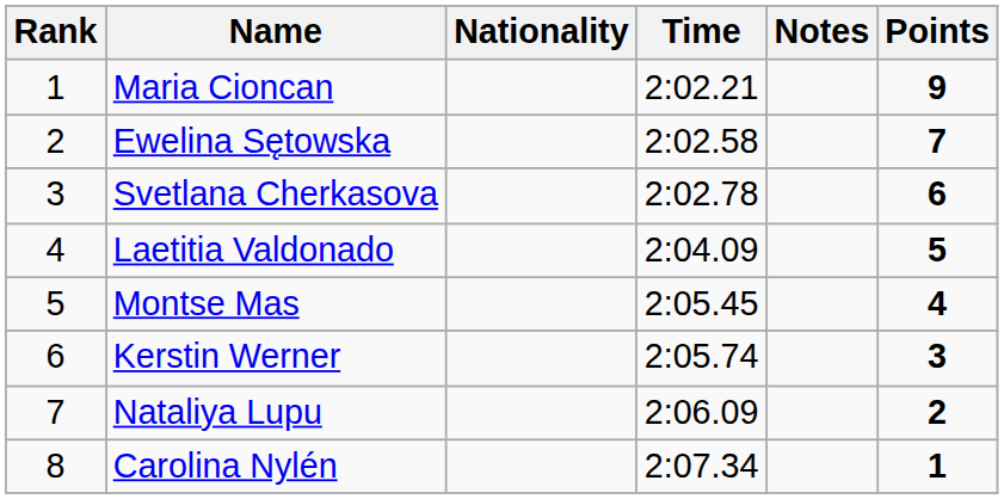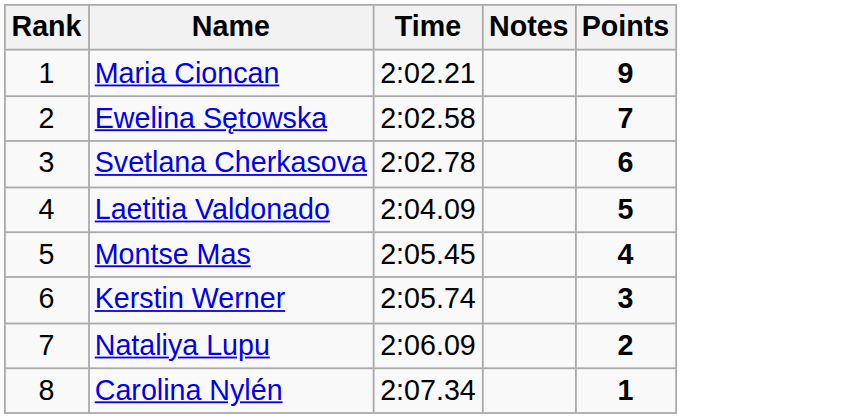 <table class="wikitable sortable" style="text-align:center">
 <tr>
 <th>Rank</th>
 <th>Name</th>
-<th>Nationality</th>
 <th>Time</th>
 <th>Notes</th>
 <th>Points</th>
 </tr>
 <tr>
 <td>1</td>
 <td align=left><a href='#'>Maria Cioncan</a></td>
-<td align=left></td>
 <td>2:02.21</td>
 <td></td>
 <td><strong>9</strong></td>
 </tr>
 <tr>
 <td>2</td>
 <td align=left><a href='#'>Ewelina Sętowska</a></td>
-<td align=left></td>
 <td>2:02.58</td>
 <td></td>
 <td><strong>7</strong></td>
 </tr>
 <tr>
 <td>3</td>
 <td align=left><a href='#'>Svetlana Cherkasova</a></td>
-<td align=left></td>
 <td>2:02.78</td>
 <td></td>
 <td><strong>6</strong></td>
 </tr>
 <tr>
 <td>4</td>
 <td align=left><a href='#'>Laetitia Valdonado</a></td>
-<td align=left></td>
 <td>2:04.09</td>
 <td></td>
 <td><strong>5</strong></td>
 </tr>
 <tr>
 <td>5</td>
 <td align=left><a href='#'>Montse Mas</a></td>
-<td align=left></td>
 <td>2:05.45</td>
 <td></td>
 <td><strong>4</strong></td>
 </tr>
 <tr>
 <td>6</td>
 <td align=left><a href='#'>Kerstin Werner</a></td>
-<td align=left></td>
 <td>2:05.74</td>
 <td></td>
 <td><strong>3</strong></td>
 </tr>
 <tr>
 <td>7</td>
 <td align=left><a href='#'>Nataliya Lupu</a></td>
-<td align=left></td>
 <td>2:06.09</td>
 <td></td>
 <td><strong>2</strong></td>
 </tr>
 <tr>
 <td>8</td>
 <td align=left><a href='#'>Carolina Nylén</a></td>
-<td align=left></td>
 <td>2:07.34</td>
 <td></td>
 <td><strong>1</strong></td>
 </tr>
 </table>
